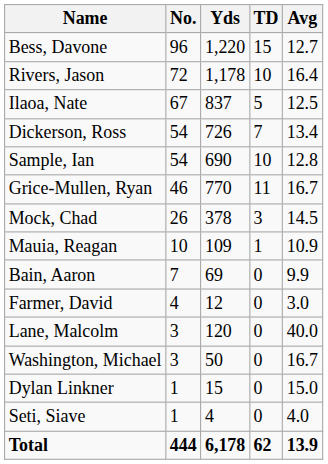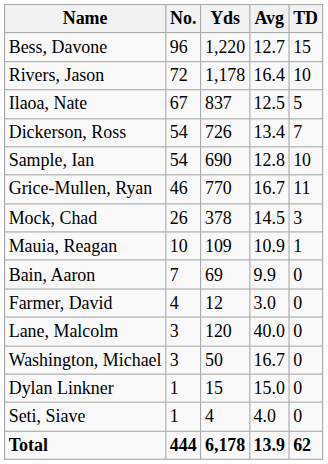 <table class="wikitable" style="white-space:nowrap;">
 <tr>
 <th>Name</th>
 <th>No.</th>
 <th>Yds</th>
+<th>Avg</th>
 <th>TD</th>
-<th>Avg</th>
 </tr>
 <tr>
 <td>Bess, Davone</td>
 <td>96</td>
 <td>1,220</td>
+<td>12.7</td>
 <td>15</td>
-<td>12.7</td>
 </tr>
 <tr>
 <td>Rivers, Jason</td>
 <td>72</td>
 <td>1,178</td>
+<td>16.4</td>
 <td>10</td>
-<td>16.4</td>
 </tr>
 <tr>
 <td>Ilaoa, Nate</td>
 <td>67</td>
 <td>837</td>
+<td>12.5</td>
 <td>5</td>
-<td>12.5</td>
 </tr>
 <tr>
 <td>Dickerson, Ross</td>
 <td>54</td>
 <td>726</td>
+<td>13.4</td>
 <td>7</td>
-<td>13.4</td>
 </tr>
 <tr>
 <td>Sample, Ian</td>
 <td>54</td>
 <td>690</td>
+<td>12.8</td>
 <td>10</td>
-<td>12.8</td>
 </tr>
 <tr>
 <td>Grice-Mullen, Ryan</td>
 <td>46</td>
 <td>770</td>
+<td>16.7</td>
 <td>11</td>
-<td>16.7</td>
 </tr>
 <tr>
 <td>Mock, Chad</td>
 <td>26</td>
 <td>378</td>
+<td>14.5</td>
 <td>3</td>
-<td>14.5</td>
 </tr>
 <tr>
 <td>Mauia, Reagan</td>
 <td>10</td>
 <td>109</td>
+<td>10.9</td>
 <td>1</td>
-<td>10.9</td>
 </tr>
 <tr>
 <td>Bain, Aaron</td>
 <td>7</td>
 <td>69</td>
+<td>9.9</td>
 <td>0</td>
-<td>9.9</td>
 </tr>
 <tr>
 <td>Farmer, David</td>
 <td>4</td>
 <td>12</td>
+<td>3.0</td>
 <td>0</td>
-<td>3.0</td>
 </tr>
 <tr>
 <td>Lane, Malcolm</td>
 <td>3</td>
 <td>120</td>
+<td>40.0</td>
 <td>0</td>
-<td>40.0</td>
 </tr>
 <tr>
 <td>Washington, Michael</td>
 <td>3</td>
 <td>50</td>
+<td>16.7</td>
 <td>0</td>
-<td>16.7</td>
 </tr>
 <tr>
 <td>Dylan Linkner</td>
 <td>1</td>
 <td>15</td>
+<td>15.0</td>
 <td>0</td>
-<td>15.0</td>
 </tr>
 <tr>
 <td>Seti, Siave</td>
 <td>1</td>
 <td>4</td>
+<td>4.0</td>
 <td>0</td>
-<td>4.0</td>
 </tr>
 <tr style="font-weight:bold;">
 <td>Total</td>
 <td>444</td>
 <td>6,178</td>
+<td>13.9</td>
 <td>62</td>
-<td>13.9</td>
 </tr>
 </table>
